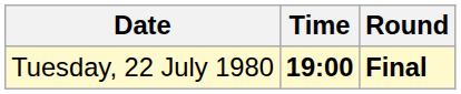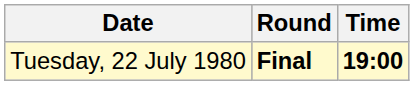 <table class="wikitable">
 <tr>
 <th>Date</th>
+<th>Round</th>
 <th>Time</th>
-<th>Round</th>
 </tr>
 <tr style=background:lemonchiffon>
 <td>Tuesday, 22 July 1980</td>
+<td><strong>Final</strong></td>
 <td><strong>19:00</strong></td>
-<td><strong>Final</strong></td>
 </tr>
 </table>
